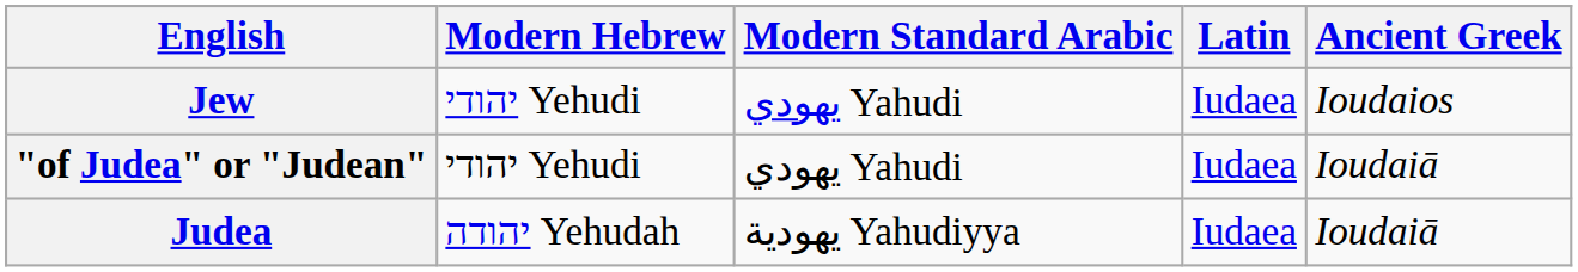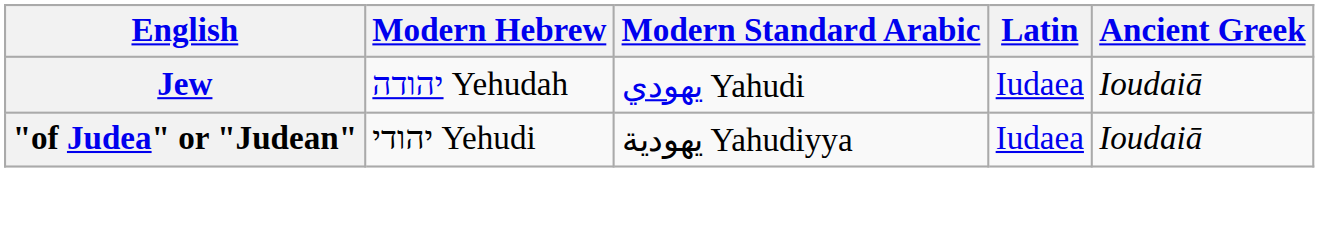 <table class=wikitable style>
 <tr align:center>
 <th><a href='#'>English</a></th>
 <th><a href='#'>Modern Hebrew</a></th>
 <th><a href='#'>Modern Standard Arabic</a></th>
 <th><a href='#'>Latin</a></th>
 <th><a href='#'>Ancient Greek</a></th>
 </tr>
 <tr align:center>
 <th><a href='#'>Jew</a></th>
-<td><a href='#'>יהודי</a> Yehudi</td>
+<td><a href='#'>יהודה</a> Yehudah</td>
 <td><a href='#'>يهودي</a> Yahudi</td>
 <td><a href='#'>Iudaea</a></td>
-<td> <em>Ioudaios</em></td>
+<td> <em>Ioudaiā</em></td>
 </tr>
 <tr align:center>
 <th>"of <a href='#'>Judea</a>" or "Judean"</th>
 <td>יהודי Yehudi</td>
-<td>يهودي Yahudi</td>
-<td><a href='#'>Iudaea</a></td>
-<td> <em>Ioudaiā</em></td>
-</tr>
-<tr align:center>
-<th><a href='#'>Judea</a></th>
-<td><a href='#'>יהודה</a> Yehudah</td>
 <td>يهودية Yahudiyya</td>
 <td><a href='#'>Iudaea</a></td>
 <td> <em>Ioudaiā</em></td>
 </tr>
 </table>
